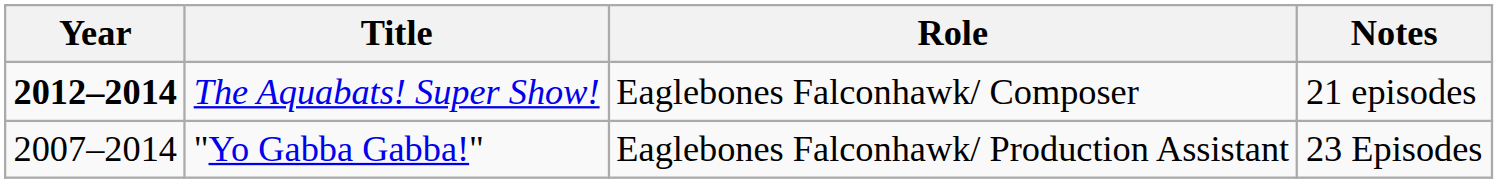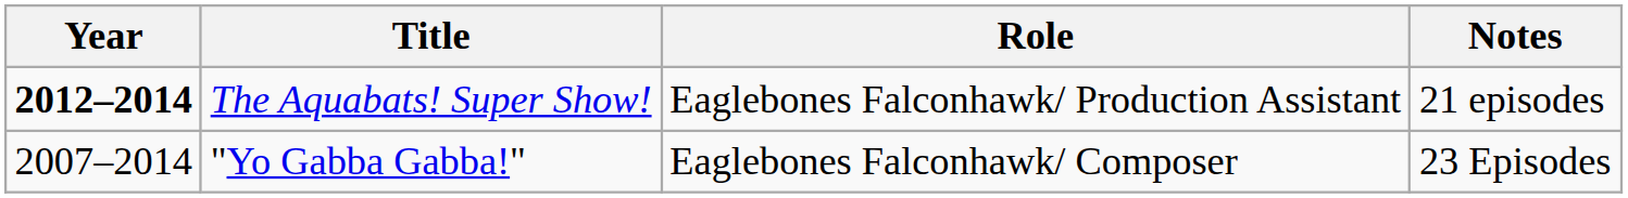 <table class = "wikitable sortable">
 <tr>
 <th>Year</th>
 <th>Title</th>
 <th>Role</th>
 <th class = "unsortable">Notes</th>
 </tr>
 <tr>
 <td><strong>2012–2014</strong></td>
 <td><em><a href='#'>The Aquabats! Super Show!</a></em></td>
-<td>Eaglebones Falconhawk/ Composer</td>
+<td>Eaglebones Falconhawk/ Production Assistant</td>
 <td>21 episodes</td>
 </tr>
 <tr>
 <td>2007–2014</td>
 <td>"<a href='#'>Yo Gabba Gabba!</a>"</td>
-<td>Eaglebones Falconhawk/ Production Assistant</td>
+<td>Eaglebones Falconhawk/ Composer</td>
 <td>23 Episodes</td>
 </tr>
 </table>
